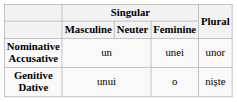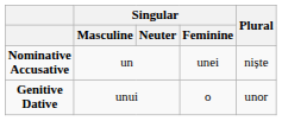 <table class="wikitable" style="text-align: center;">
 <tr>
 <th></th>
 <th colspan=3>Singular</th>
 <th rowspan="2">Plural</th>
 </tr>
 <tr>
 <th></th>
 <th>Masculine</th>
 <th>Neuter</th>
 <th>Feminine</th>
 </tr>
 <tr>
 <td><strong>Nominative<br>Accusative</strong></td>
 <td colspan=2>un</td>
 <td>unei</td>
-<td>unor</td>
+<td>niște</td>
 </tr>
 <tr>
 <td><strong>Genitive<br>Dative</strong></td>
 <td colspan=2>unui</td>
 <td>o</td>
-<td>niște</td>
+<td>unor</td>
 </tr>
 </table>
